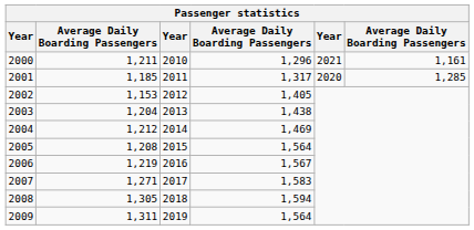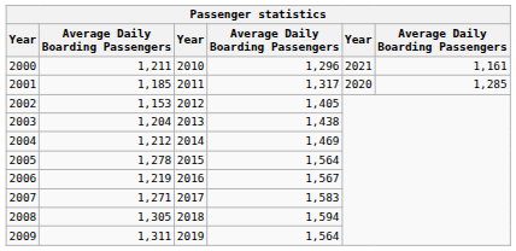 <table class="wikitable" style="margin: 1em 0.2em; text-align: center; font-size: 85%;">
 <tr style="background: #ddd;">
 <th colspan="6">Passenger statistics</th>
 </tr>
 <tr>
 <th>Year</th>
 <th>Average Daily <br> Boarding Passengers</th>
 <th>Year</th>
 <th>Average Daily <br> Boarding Passengers</th>
 <th>Year</th>
 <th>Average Daily <br> Boarding Passengers</th>
 </tr>
 <tr>
 <td>2000</td>
 <td style="text-align:right;">1,211</td>
 <td>2010</td>
 <td style="text-align:right;">1,296</td>
 <td>2021</td>
 <td style="text-align:right;">1,161</td>
 </tr>
 <tr>
 <td>2001</td>
 <td style="text-align:right;">1,185</td>
 <td>2011</td>
 <td style="text-align:right;">1,317</td>
 <td>2020</td>
 <td style="text-align:right;">1,285</td>
 </tr>
 <tr>
 <td>2002</td>
 <td style="text-align:right;">1,153</td>
 <td>2012</td>
 <td style="text-align:right;">1,405</td>
 <td colspan="2" rowspan="8"></td>
 </tr>
 <tr>
 <td>2003</td>
 <td style="text-align:right;">1,204</td>
 <td>2013</td>
 <td style="text-align:right;">1,438</td>
 </tr>
 <tr>
 <td>2004</td>
 <td style="text-align:right;">1,212</td>
 <td>2014</td>
 <td style="text-align:right;">1,469</td>
 </tr>
 <tr>
 <td>2005</td>
-<td style="text-align:right;">1,208</td>
+<td style="text-align:right;">1,278</td>
 <td>2015</td>
 <td style="text-align:right;">1,564</td>
 </tr>
 <tr>
 <td>2006</td>
 <td style="text-align:right;">1,219</td>
 <td>2016</td>
 <td style="text-align:right;">1,567</td>
 </tr>
 <tr>
 <td>2007</td>
 <td style="text-align:right;">1,271</td>
 <td>2017</td>
 <td style="text-align:right;">1,583</td>
 </tr>
 <tr>
 <td>2008</td>
 <td style="text-align:right;">1,305</td>
 <td>2018</td>
 <td style="text-align:right;">1,594</td>
 </tr>
 <tr>
 <td>2009</td>
 <td style="text-align:right;">1,311</td>
 <td>2019</td>
 <td style="text-align:right;">1,564</td>
 </tr>
 </table>
